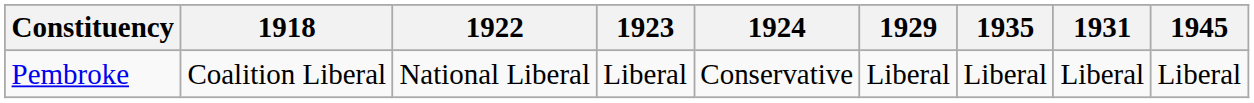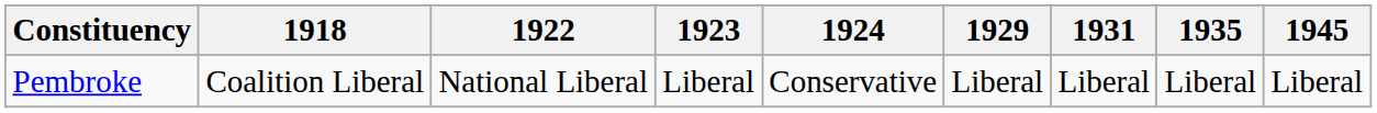 <table class="wikitable sortable">
 <tr>
 <th>Constituency</th>
 <th>1918</th>
 <th>1922</th>
 <th>1923</th>
 <th>1924</th>
 <th>1929</th>
+<th>1931</th>
 <th>1935</th>
-<th>1931</th>
 <th>1945</th>
 </tr>
 <tr>
 <td><a href='#'>Pembroke</a></td>
 <td bgcolor=>Coalition Liberal</td>
 <td bgcolor=>National Liberal</td>
 <td bgcolor=>Liberal</td>
 <td bgcolor=>Conservative</td>
 <td bgcolor=>Liberal</td>
 <td bgcolor=>Liberal</td>
 <td bgcolor=>Liberal</td>
 <td bgcolor=>Liberal</td>
 </tr>
 </table>
